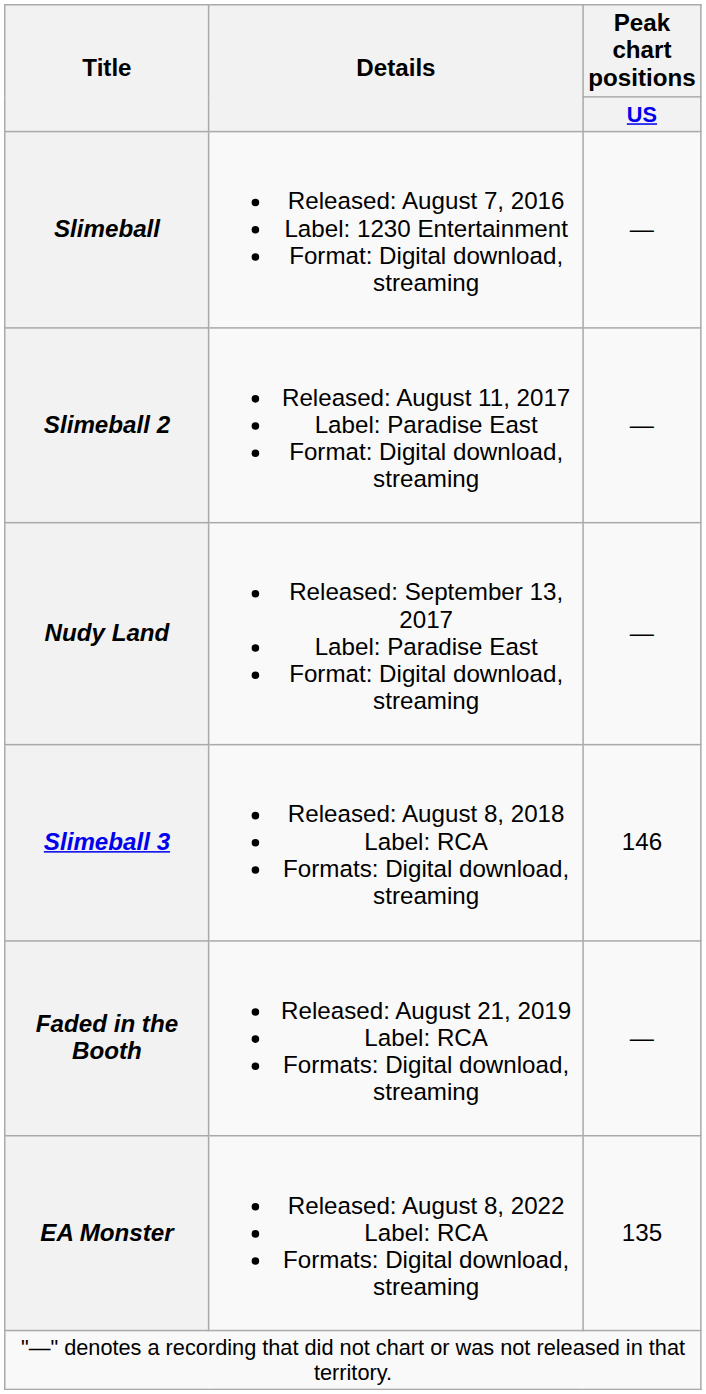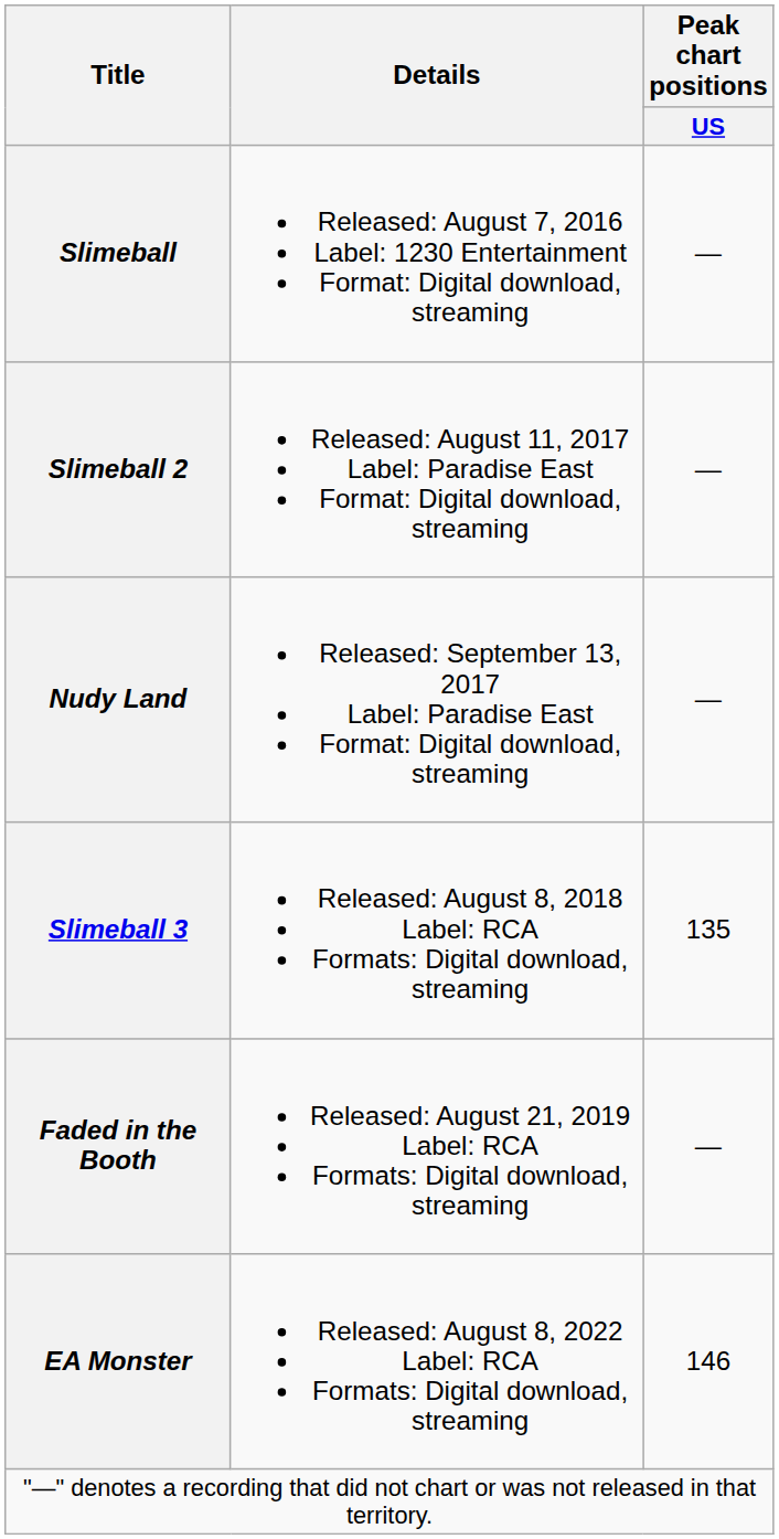 <table class="wikitable plainrowheaders" style="text-align:center;">
 <tr>
 <th scope="col" rowspan="2" style="width:8em;">Title</th>
 <th scope="col" rowspan="2" style="width:15em;">Details</th>
 <th scope="col">Peak chart positions</th>
 </tr>
 <tr>
 <th scope="col" style="width:3em;font-size:90%;"><a href='#'>US</a><br></th>
 </tr>
 <tr>
 <th scope="row"><em>Slimeball</em></th>
 <td><br><ul><li>Released: August 7, 2016</li><li>Label: 1230 Entertainment</li><li>Format: Digital download, streaming</li></ul></td>
 <td>—</td>
 </tr>
 <tr>
 <th scope="row"><em>Slimeball 2</em></th>
 <td><br><ul><li>Released: August 11, 2017</li><li>Label: Paradise East</li><li>Format: Digital download, streaming</li></ul></td>
 <td>—</td>
 </tr>
 <tr>
 <th scope="row"><em>Nudy Land</em></th>
 <td><br><ul><li>Released: September 13, 2017</li><li>Label: Paradise East</li><li>Format: Digital download, streaming</li></ul></td>
 <td>—</td>
 </tr>
 <tr>
 <th scope="row"><em><a href='#'>Slimeball 3</a></em></th>
 <td><br><ul><li>Released: August 8, 2018</li><li>Label: RCA</li><li>Formats: Digital download, streaming</li></ul></td>
-<td>146</td>
+<td>135</td>
 </tr>
 <tr>
 <th scope="row"><em>Faded in the Booth</em></th>
 <td><br><ul><li>Released: August 21, 2019</li><li>Label: RCA</li><li>Formats: Digital download, streaming</li></ul></td>
 <td>—</td>
 </tr>
 <tr>
 <th scope="row"><em>EA Monster</em></th>
 <td><br><ul><li>Released: August 8, 2022</li><li>Label: RCA</li><li>Formats: Digital download, streaming</li></ul></td>
-<td>135</td>
+<td>146</td>
 </tr>
 <tr>
 <td colspan="14" style="font-size:90%">"—" denotes a recording that did not chart or was not released in that territory.</td>
 </tr>
 </table>
